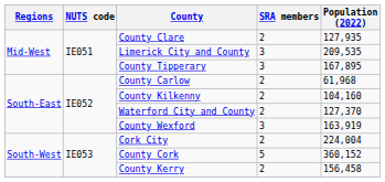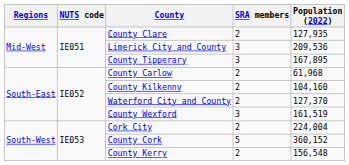 <table class="wikitable">
 <tr>
 <th><a href='#'>Regions</a></th>
 <th><a href='#'>NUTS</a> code</th>
 <th><a href='#'>County</a></th>
 <th><a href='#'>SRA</a> members</th>
 <th>Population<br>(<a href='#'>2022</a>)</th>
 </tr>
 <tr>
 <td rowspan=3><a href='#'>Mid-West</a></td>
 <td rowspan=3>IE051</td>
 <td><a href='#'>County Clare</a></td>
 <td>2</td>
 <td>127,935</td>
 </tr>
 <tr>
 <td><a href='#'>Limerick City and County</a></td>
 <td>3</td>
-<td>209,535</td>
+<td>209,536</td>
 </tr>
 <tr>
 <td><a href='#'>County Tipperary</a></td>
 <td>3</td>
 <td>167,895</td>
 </tr>
 <tr>
 <td rowspan=4><a href='#'>South-East</a></td>
 <td rowspan=4>IE052</td>
 <td><a href='#'>County Carlow</a></td>
 <td>2</td>
 <td>61,968</td>
 </tr>
 <tr>
 <td><a href='#'>County Kilkenny</a></td>
 <td>2</td>
 <td>104,160</td>
 </tr>
 <tr>
 <td><a href='#'>Waterford City and County</a></td>
 <td>2</td>
 <td>127,370</td>
 </tr>
 <tr>
 <td><a href='#'>County Wexford</a></td>
 <td>3</td>
-<td>163,919</td>
+<td>161,519</td>
 </tr>
 <tr>
 <td rowspan=3><a href='#'>South-West</a></td>
 <td rowspan=3>IE053</td>
 <td><a href='#'>Cork City</a></td>
 <td>2</td>
 <td>224,004</td>
 </tr>
 <tr>
 <td><a href='#'>County Cork</a></td>
 <td>5</td>
 <td>360,152</td>
 </tr>
 <tr>
 <td><a href='#'>County Kerry</a></td>
 <td>2</td>
-<td>156,458</td>
+<td>156,548</td>
 </tr>
 </table>
